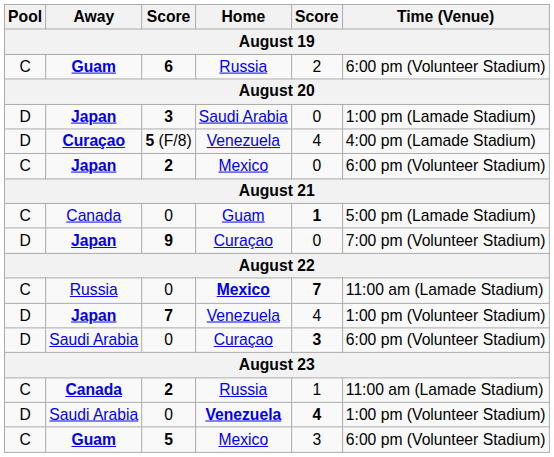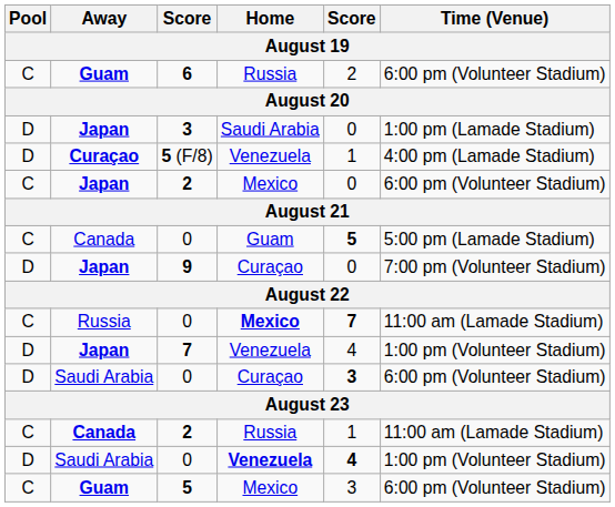 <table class="wikitable">
 <tr>
 <th>Pool</th>
 <th>Away</th>
 <th>Score</th>
 <th>Home</th>
 <th>Score</th>
 <th>Time (Venue)</th>
 </tr>
 <tr>
 <th colspan="7">August 19</th>
 </tr>
 <tr>
 <td align=center>C</td>
 <td align=center> <strong><a href='#'>Guam</a></strong></td>
 <td align=center><strong>6</strong></td>
 <td align=center> <a href='#'>Russia</a></td>
 <td align=center>2</td>
 <td>6:00 pm (Volunteer Stadium)</td>
 </tr>
 <tr>
 <th colspan="7">August 20</th>
 </tr>
 <tr>
 <td align=center>D</td>
 <td align=center> <strong><a href='#'>Japan</a></strong></td>
 <td align=center><strong>3</strong></td>
 <td align=center> <a href='#'>Saudi Arabia</a></td>
 <td align=center>0</td>
 <td>1:00 pm (Lamade Stadium)</td>
 </tr>
 <tr>
 <td align=center>D</td>
 <td align=center> <strong><a href='#'>Curaçao</a></strong></td>
 <td align=center><strong>5</strong> (F/8)</td>
 <td align=center> <a href='#'>Venezuela</a></td>
-<td align=center>4</td>
+<td align=center>1</td>
 <td>4:00 pm (Lamade Stadium)</td>
 </tr>
 <tr>
 <td align=center>C</td>
 <td align=center> <strong><a href='#'>Japan</a></strong></td>
 <td align=center><strong>2</strong></td>
 <td align=center> <a href='#'>Mexico</a></td>
 <td align=center>0</td>
 <td>6:00 pm (Volunteer Stadium)</td>
 </tr>
 <tr>
 <th colspan="7">August 21</th>
 </tr>
 <tr>
 <td align=center>C</td>
 <td align=center> <a href='#'>Canada</a></td>
 <td align=center>0</td>
 <td align=center> <a href='#'>Guam</a></td>
-<td align=center><strong>1</strong></td>
+<td align=center><strong>5</strong></td>
 <td>5:00 pm (Lamade Stadium)</td>
 </tr>
 <tr>
 <td align=center>D</td>
 <td align=center> <strong><a href='#'>Japan</a></strong></td>
 <td align=center><strong>9</strong></td>
 <td align=center> <a href='#'>Curaçao</a></td>
 <td align=center>0</td>
 <td>7:00 pm (Volunteer Stadium)</td>
 </tr>
 <tr>
 <th colspan="7">August 22</th>
 </tr>
 <tr>
 <td align=center>C</td>
 <td align=center> <a href='#'>Russia</a></td>
 <td align=center>0</td>
 <td align=center> <strong><a href='#'>Mexico</a></strong></td>
 <td align=center><strong>7</strong></td>
 <td>11:00 am (Lamade Stadium)</td>
 </tr>
 <tr>
 <td align=center>D</td>
 <td align=center> <strong><a href='#'>Japan</a></strong></td>
 <td align=center><strong>7</strong></td>
 <td align=center> <a href='#'>Venezuela</a></td>
 <td align=center>4</td>
 <td>1:00 pm (Volunteer Stadium)</td>
 </tr>
 <tr>
 <td align=center>D</td>
 <td align=center> <a href='#'>Saudi Arabia</a></td>
 <td align=center>0</td>
 <td align=center> <a href='#'>Curaçao</a></td>
 <td align=center><strong>3</strong></td>
 <td>6:00 pm (Volunteer Stadium)</td>
 </tr>
 <tr>
 <th colspan="7">August 23</th>
 </tr>
 <tr>
 <td align=center>C</td>
 <td align=center> <strong><a href='#'>Canada</a></strong></td>
 <td align=center><strong>2</strong></td>
 <td align=center> <a href='#'>Russia</a></td>
 <td align=center>1</td>
 <td>11:00 am (Lamade Stadium)</td>
 </tr>
 <tr>
 <td align=center>D</td>
 <td align=center> <a href='#'>Saudi Arabia</a></td>
 <td align=center>0</td>
 <td align=center> <strong><a href='#'>Venezuela</a></strong></td>
 <td align=center><strong>4</strong></td>
 <td>1:00 pm (Volunteer Stadium)</td>
 </tr>
 <tr>
 <td align=center>C</td>
 <td align=center> <strong><a href='#'>Guam</a></strong></td>
 <td align=center><strong>5</strong></td>
 <td align=center> <a href='#'>Mexico</a></td>
 <td align=center>3</td>
 <td>6:00 pm (Volunteer Stadium)</td>
 </tr>
 </table>
